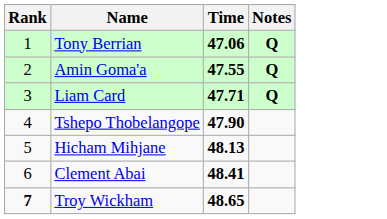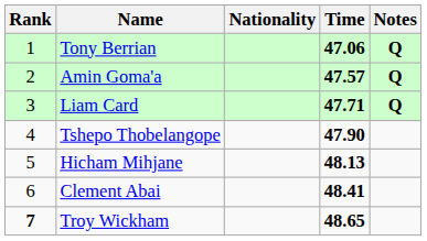 <table class="wikitable sortable" style="text-align:center">
 <tr>
 <th>Rank</th>
 <th>Name</th>
+<th>Nationality</th>
 <th>Time</th>
 <th>Notes</th>
 </tr>
 <tr bgcolor=ccffcc>
 <td>1</td>
 <td align=left><a href='#'>Tony Berrian</a></td>
+<td align=left></td>
 <td><strong>47.06</strong></td>
 <td><strong>Q</strong></td>
 </tr>
 <tr bgcolor=ccffcc>
 <td>2</td>
 <td align=left><a href='#'>Amin Goma'a</a></td>
-<td><strong>47.55</strong></td>
+<td align=left></td>
+<td><strong>47.57</strong></td>
 <td><strong>Q</strong></td>
 </tr>
 <tr bgcolor=ccffcc>
 <td>3</td>
 <td align=left><a href='#'>Liam Card</a></td>
+<td align=left></td>
 <td><strong>47.71</strong></td>
 <td><strong>Q</strong></td>
 </tr>
 <tr>
 <td>4</td>
 <td align=left><a href='#'>Tshepo Thobelangope</a></td>
+<td align=left></td>
 <td><strong>47.90</strong></td>
 <td></td>
 </tr>
 <tr>
 <td>5</td>
 <td align=left><a href='#'>Hicham Mihjane</a></td>
+<td align=left></td>
 <td><strong>48.13</strong></td>
 <td></td>
 </tr>
 <tr>
 <td>6</td>
 <td align=left><a href='#'>Clement Abai</a></td>
+<td align=left></td>
 <td><strong>48.41</strong></td>
 <td></td>
 </tr>
 <tr>
 <td><strong>7</strong></td>
 <td align=left><a href='#'>Troy Wickham</a></td>
+<td align=left></td>
 <td><strong>48.65</strong></td>
 <td></td>
 </tr>
 </table>
